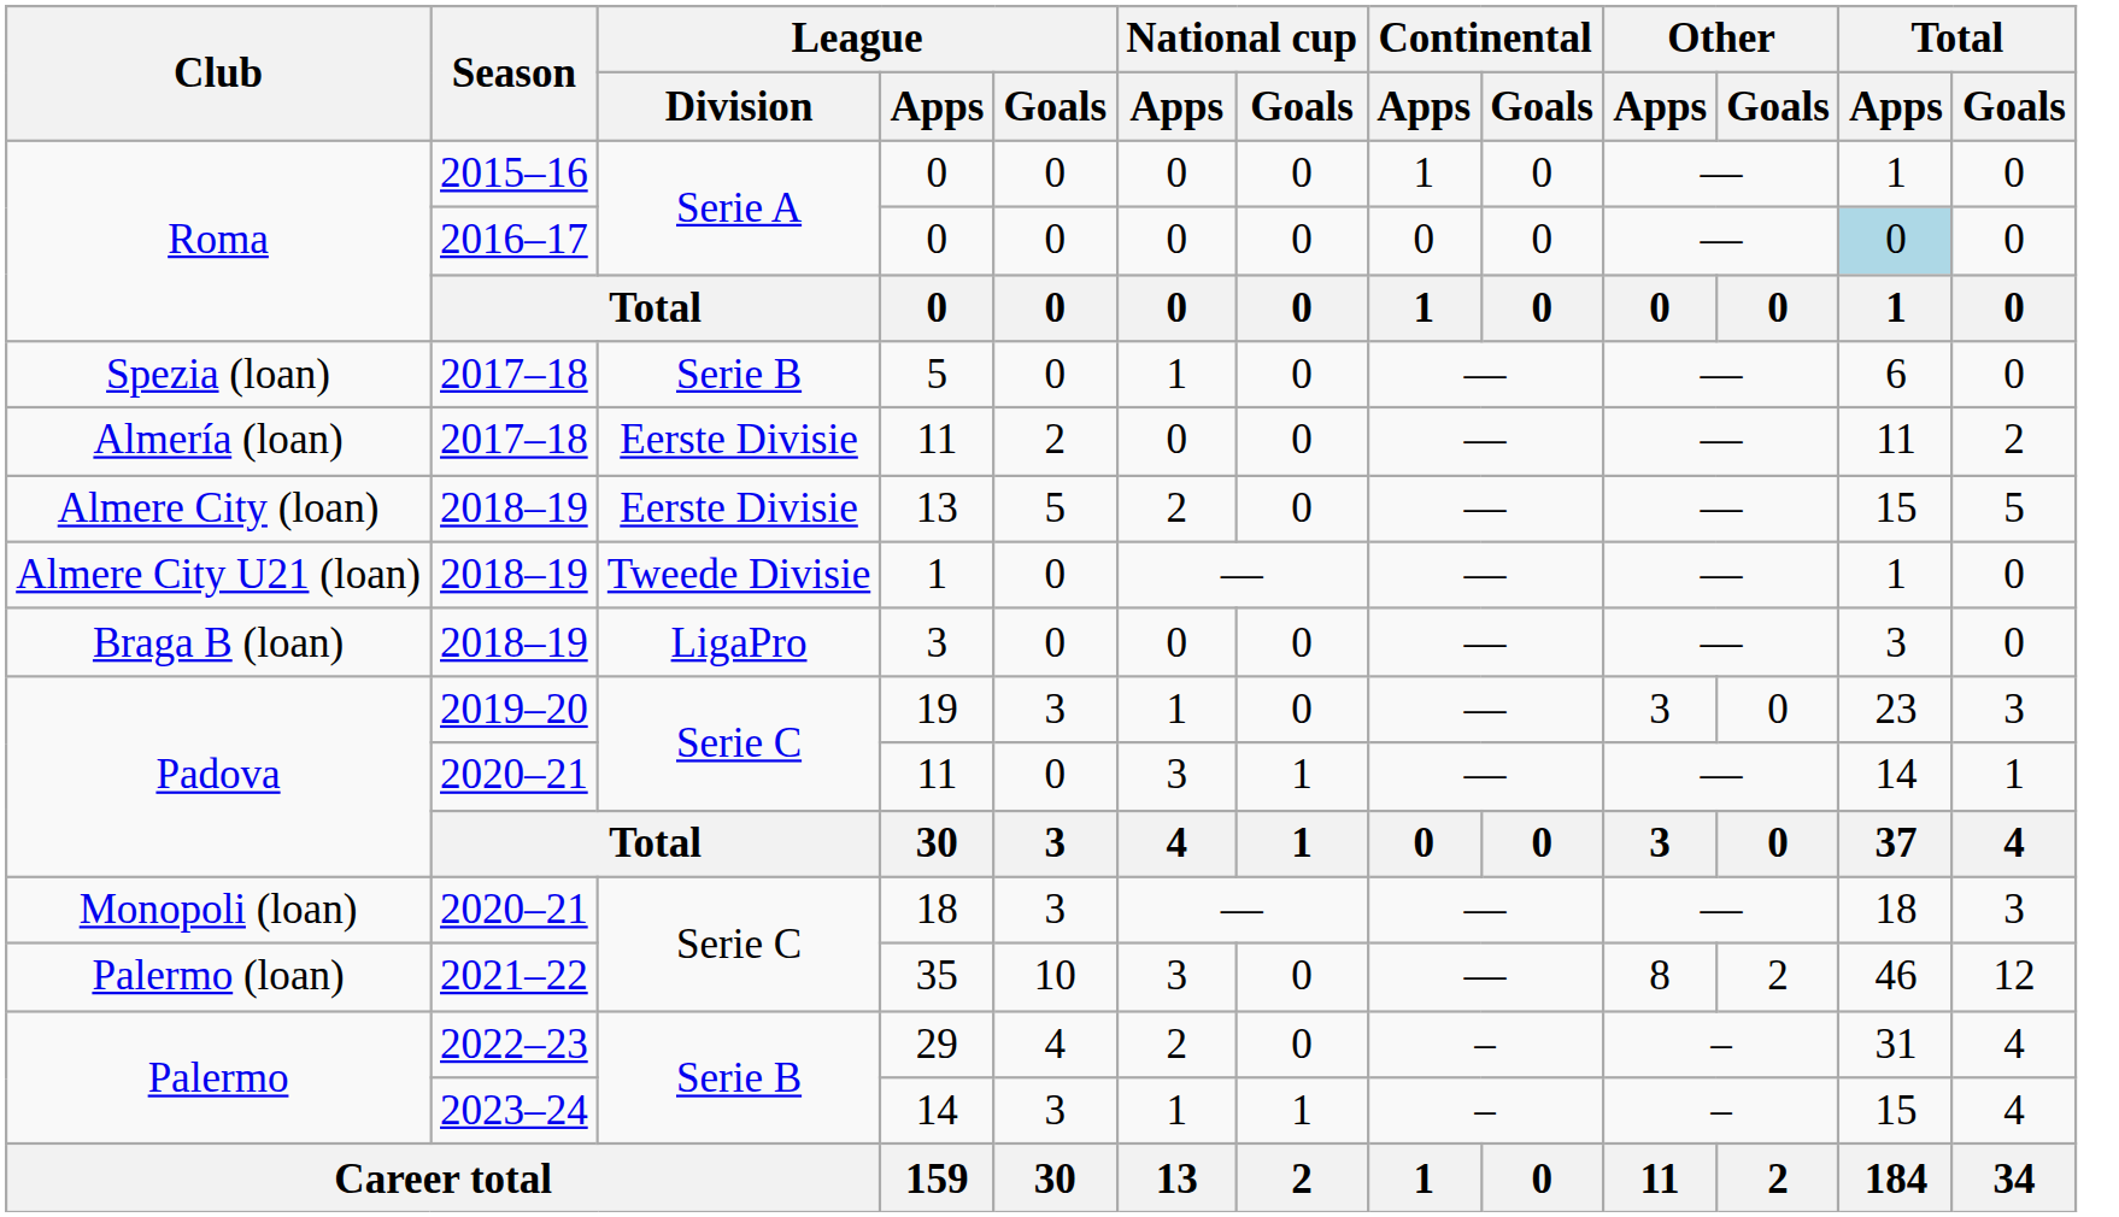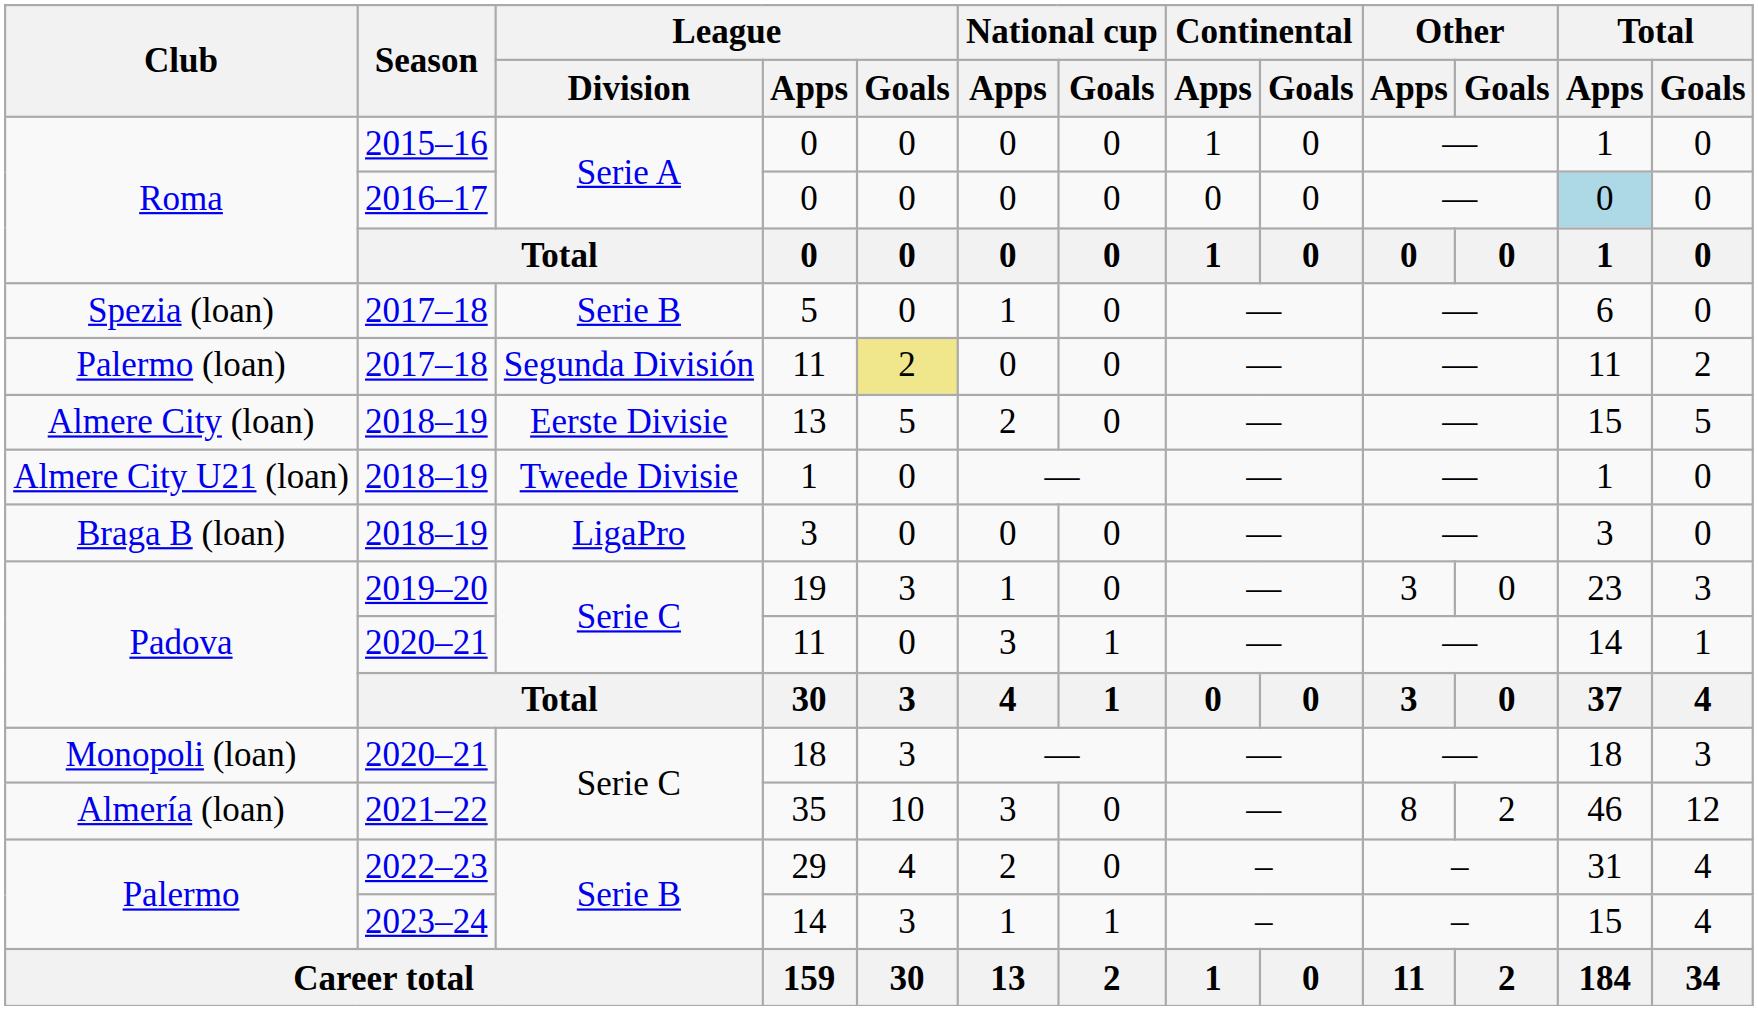 <table class="wikitable" style="text-align: center">
 <tr>
 <th rowspan="2">Club</th>
 <th rowspan="2">Season</th>
 <th colspan="3">League</th>
 <th colspan="2">National cup</th>
 <th colspan="2">Continental</th>
 <th colspan="2">Other</th>
 <th colspan="2">Total</th>
 </tr>
 <tr>
 <th>Division</th>
 <th>Apps</th>
 <th>Goals</th>
 <th>Apps</th>
 <th>Goals</th>
 <th>Apps</th>
 <th>Goals</th>
 <th>Apps</th>
 <th>Goals</th>
 <th>Apps</th>
 <th>Goals</th>
 </tr>
 <tr>
 <td rowspan=3><a href='#'>Roma</a></td>
 <td><a href='#'>2015–16</a></td>
 <td rowspan=2><a href='#'>Serie A</a></td>
 <td>0</td>
 <td>0</td>
 <td>0</td>
 <td>0</td>
 <td>1</td>
 <td>0</td>
 <td colspan="2">—</td>
 <td>1</td>
 <td>0</td>
 </tr>
 <tr>
 <td><a href='#'>2016–17</a></td>
 <td>0</td>
 <td>0</td>
 <td>0</td>
 <td>0</td>
 <td>0</td>
 <td>0</td>
 <td colspan="2">—</td>
 <td style="background: lightblue;">0</td>
 <td>0</td>
 </tr>
 <tr>
 <th colspan=2>Total</th>
 <th>0</th>
 <th>0</th>
 <th>0</th>
 <th>0</th>
 <th>1</th>
 <th>0</th>
 <th>0</th>
 <th>0</th>
 <th>1</th>
 <th>0</th>
 </tr>
 <tr>
 <td><a href='#'>Spezia</a> (loan)</td>
 <td><a href='#'>2017–18</a></td>
 <td><a href='#'>Serie B</a></td>
 <td>5</td>
 <td>0</td>
 <td>1</td>
 <td>0</td>
 <td colspan="2">—</td>
 <td colspan="2">—</td>
 <td>6</td>
 <td>0</td>
 </tr>
 <tr>
-<td><a href='#'>Almería</a> (loan)</td>
+<td><a href='#'>Palermo</a> (loan)</td>
 <td><a href='#'>2017–18</a></td>
-<td><a href='#'>Eerste Divisie</a></td>
+<td><a href='#'>Segunda División</a></td>
 <td>11</td>
-<td>2</td>
+<td style="background: khaki;">2</td>
 <td>0</td>
 <td>0</td>
 <td colspan="2">—</td>
 <td colspan="2">—</td>
 <td>11</td>
 <td>2</td>
 </tr>
 <tr>
 <td><a href='#'>Almere City</a> (loan)</td>
 <td><a href='#'>2018–19</a></td>
 <td><a href='#'>Eerste Divisie</a></td>
 <td>13</td>
 <td>5</td>
 <td>2</td>
 <td>0</td>
 <td colspan="2">—</td>
 <td colspan="2">—</td>
 <td>15</td>
 <td>5</td>
 </tr>
 <tr>
 <td><a href='#'>Almere City U21</a> (loan)</td>
 <td><a href='#'>2018–19</a></td>
 <td><a href='#'>Tweede Divisie</a></td>
 <td>1</td>
 <td>0</td>
 <td colspan="2">—</td>
 <td colspan="2">—</td>
 <td colspan="2">—</td>
 <td>1</td>
 <td>0</td>
 </tr>
 <tr>
 <td><a href='#'>Braga B</a> (loan)</td>
 <td><a href='#'>2018–19</a></td>
 <td><a href='#'>LigaPro</a></td>
 <td>3</td>
 <td>0</td>
 <td>0</td>
 <td>0</td>
 <td colspan="2">—</td>
 <td colspan="2">—</td>
 <td>3</td>
 <td>0</td>
 </tr>
 <tr>
 <td rowspan=3><a href='#'>Padova</a></td>
 <td><a href='#'>2019–20</a></td>
 <td rowspan=2><a href='#'>Serie C</a></td>
 <td>19</td>
 <td>3</td>
 <td>1</td>
 <td>0</td>
 <td colspan="2">—</td>
 <td>3</td>
 <td>0</td>
 <td>23</td>
 <td>3</td>
 </tr>
 <tr>
 <td><a href='#'>2020–21</a></td>
 <td>11</td>
 <td>0</td>
 <td>3</td>
 <td>1</td>
 <td colspan="2">—</td>
 <td colspan="2">—</td>
 <td>14</td>
 <td>1</td>
 </tr>
 <tr>
 <th colspan=2>Total</th>
 <th>30</th>
 <th>3</th>
 <th>4</th>
 <th>1</th>
 <th>0</th>
 <th>0</th>
 <th>3</th>
 <th>0</th>
 <th>37</th>
 <th>4</th>
 </tr>
 <tr>
 <td><a href='#'>Monopoli</a> (loan)</td>
 <td><a href='#'>2020–21</a></td>
 <td rowspan=2>Serie C</td>
 <td>18</td>
 <td>3</td>
 <td colspan="2">—</td>
 <td colspan="2">—</td>
 <td colspan="2">—</td>
 <td>18</td>
 <td>3</td>
 </tr>
 <tr>
-<td><a href='#'>Palermo</a> (loan)</td>
+<td><a href='#'>Almería</a> (loan)</td>
 <td><a href='#'>2021–22</a></td>
 <td>35</td>
 <td>10</td>
 <td>3</td>
 <td>0</td>
 <td colspan="2">—</td>
 <td>8</td>
 <td>2</td>
 <td>46</td>
 <td>12</td>
 </tr>
 <tr>
 <td rowspan=2><a href='#'>Palermo</a></td>
 <td><a href='#'>2022–23</a></td>
 <td rowspan=2><a href='#'>Serie B</a></td>
 <td>29</td>
 <td>4</td>
 <td>2</td>
 <td>0</td>
 <td colspan="2">–</td>
 <td colspan="2">–</td>
 <td>31</td>
 <td>4</td>
 </tr>
 <tr>
 <td><a href='#'>2023–24</a></td>
 <td>14</td>
 <td>3</td>
 <td>1</td>
 <td>1</td>
 <td colspan="2">–</td>
 <td colspan="2">–</td>
 <td>15</td>
 <td>4</td>
 </tr>
 <tr>
 <th colspan=3>Career total</th>
 <th>159</th>
 <th>30</th>
 <th>13</th>
 <th>2</th>
 <th>1</th>
 <th>0</th>
 <th>11</th>
 <th>2</th>
 <th>184</th>
 <th>34</th>
 </tr>
 </table>
